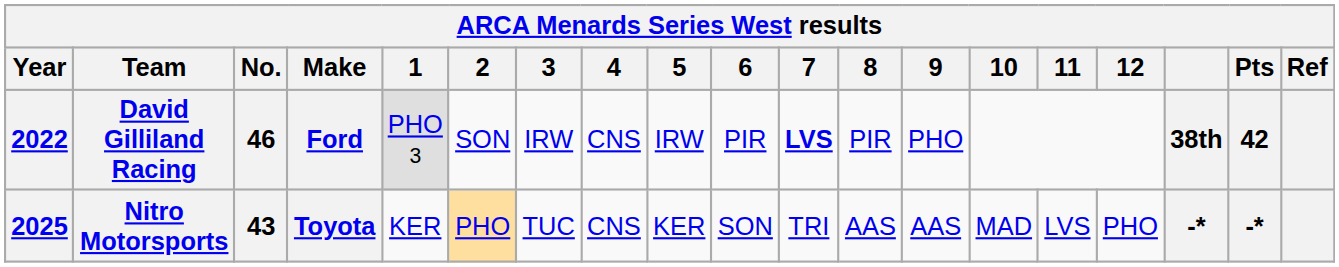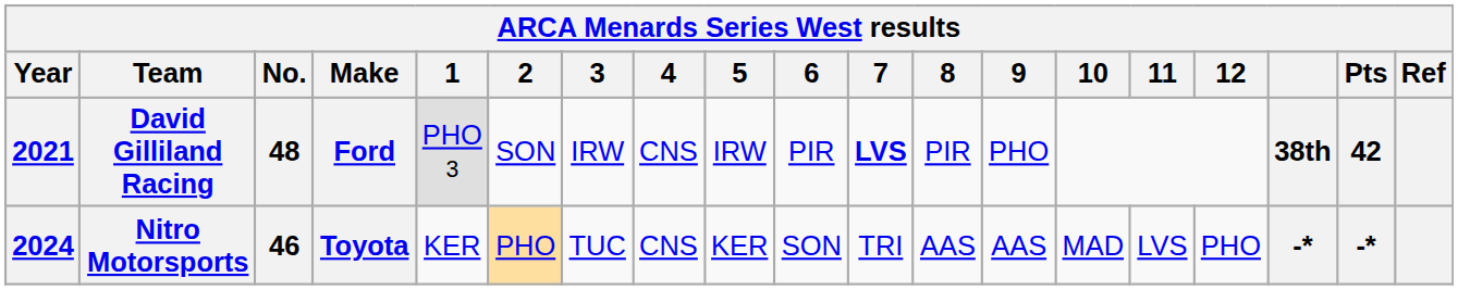 <table class="wikitable" style="text-align:center; font-size:75%">
 <tr>
 <th colspan=21><a href='#'>ARCA Menards Series West</a> results</th>
 </tr>
 <tr>
 <th>Year</th>
 <th>Team</th>
 <th>No.</th>
 <th>Make</th>
 <th>1</th>
 <th>2</th>
 <th>3</th>
 <th>4</th>
 <th>5</th>
 <th>6</th>
 <th>7</th>
 <th>8</th>
 <th>9</th>
 <th>10</th>
 <th>11</th>
 <th>12</th>
 <th></th>
 <th>Pts</th>
 <th>Ref</th>
 </tr>
 <tr>
-<th><a href='#'>2022</a></th>
+<th><a href='#'>2021</a></th>
 <th><a href='#'>David Gilliland Racing</a></th>
-<th>46</th>
+<th>48</th>
 <th><a href='#'>Ford</a></th>
 <td style="background:#DFDFDF;"><a href='#'>PHO</a><br><small>3</small></td>
 <td><a href='#'>SON</a></td>
 <td><a href='#'>IRW</a></td>
 <td><a href='#'>CNS</a></td>
 <td><a href='#'>IRW</a></td>
 <td><a href='#'>PIR</a></td>
 <td><strong><a href='#'>LVS</a></strong></td>
 <td><a href='#'>PIR</a></td>
 <td><a href='#'>PHO</a></td>
 <td colspan=3></td>
 <th>38th</th>
 <th>42</th>
 <th></th>
 </tr>
 <tr>
-<th><a href='#'>2025</a></th>
+<th><a href='#'>2024</a></th>
 <th><a href='#'>Nitro Motorsports</a></th>
-<th>43</th>
+<th>46</th>
 <th><a href='#'>Toyota</a></th>
 <td><a href='#'>KER</a></td>
 <td style="background:#FFDF9F;"><a href='#'>PHO</a><br></td>
 <td><a href='#'>TUC</a></td>
 <td><a href='#'>CNS</a></td>
 <td><a href='#'>KER</a></td>
 <td><a href='#'>SON</a></td>
 <td><a href='#'>TRI</a></td>
 <td><a href='#'>AAS</a></td>
 <td><a href='#'>AAS</a></td>
 <td><a href='#'>MAD</a></td>
 <td><a href='#'>LVS</a></td>
 <td><a href='#'>PHO</a></td>
 <th>-*</th>
 <th>-*</th>
 <th></th>
 </tr>
 </table>
